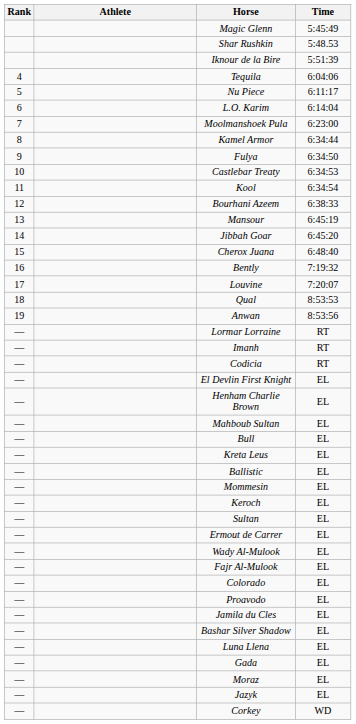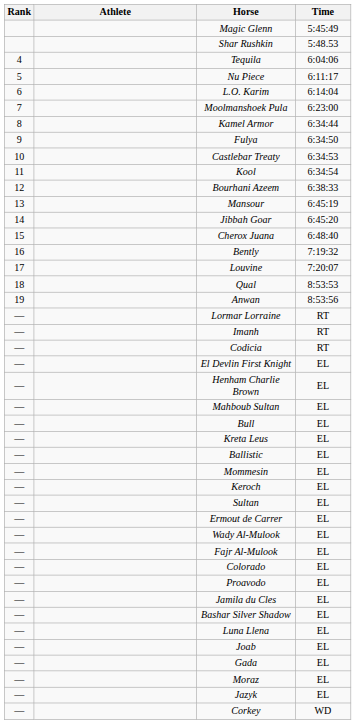 <table class="wikitable" style="text-align:center">
 <tr>
 <th width=40>Rank</th>
 <th width=250>Athlete</th>
 <th width=150>Horse</th>
 <th width=80>Time</th>
 </tr>
 <tr>
 <td></td>
 <td align=left></td>
 <td><em>Magic Glenn</em></td>
 <td>5:45:49</td>
 </tr>
 <tr>
 <td></td>
 <td align=left></td>
 <td><em>Shar Rushkin</em></td>
 <td>5:48.53</td>
-</tr>
-<tr>
-<td></td>
-<td align=left></td>
-<td><em>Iknour de la Bire</em></td>
-<td>5:51:39</td>
 </tr>
 <tr>
 <td>4</td>
 <td align=left></td>
 <td><em>Tequila</em></td>
 <td>6:04:06</td>
 </tr>
 <tr>
 <td>5</td>
 <td align=left></td>
 <td><em>Nu Piece</em></td>
 <td>6:11:17</td>
 </tr>
 <tr>
 <td>6</td>
 <td align=left></td>
 <td><em>L.O. Karim</em></td>
 <td>6:14:04</td>
 </tr>
 <tr>
 <td>7</td>
 <td align=left></td>
 <td><em>Moolmanshoek Pula</em></td>
 <td>6:23:00</td>
 </tr>
 <tr>
 <td>8</td>
 <td align=left></td>
 <td><em>Kamel Armor</em></td>
 <td>6:34:44</td>
 </tr>
 <tr>
 <td>9</td>
 <td align=left></td>
 <td><em>Fulya</em></td>
 <td>6:34:50</td>
 </tr>
 <tr>
 <td>10</td>
 <td align=left></td>
 <td><em>Castlebar Treaty</em></td>
 <td>6:34:53</td>
 </tr>
 <tr>
 <td>11</td>
 <td align=left></td>
 <td><em>Kool</em></td>
 <td>6:34:54</td>
 </tr>
 <tr>
 <td>12</td>
 <td align=left></td>
 <td><em>Bourhani Azeem</em></td>
 <td>6:38:33</td>
 </tr>
 <tr>
 <td>13</td>
 <td align=left></td>
 <td><em>Mansour</em></td>
 <td>6:45:19</td>
 </tr>
 <tr>
 <td>14</td>
 <td align=left></td>
 <td><em>Jibbah Goar</em></td>
 <td>6:45:20</td>
 </tr>
 <tr>
 <td>15</td>
 <td align=left></td>
 <td><em>Cherox Juana</em></td>
 <td>6:48:40</td>
 </tr>
 <tr>
 <td>16</td>
 <td align=left></td>
 <td><em>Bently</em></td>
 <td>7:19:32</td>
 </tr>
 <tr>
 <td>17</td>
 <td align=left></td>
 <td><em>Louvine</em></td>
 <td>7:20:07</td>
 </tr>
 <tr>
 <td>18</td>
 <td align=left></td>
 <td><em>Qual</em></td>
 <td>8:53:53</td>
 </tr>
 <tr>
 <td>19</td>
 <td align=left></td>
 <td><em>Anwan</em></td>
 <td>8:53:56</td>
 </tr>
 <tr>
 <td>—</td>
 <td align=left></td>
 <td><em>Lormar Lorraine</em></td>
 <td>RT</td>
 </tr>
 <tr>
 <td>—</td>
 <td align=left></td>
 <td><em>Imanh</em></td>
 <td>RT</td>
 </tr>
 <tr>
 <td>—</td>
 <td align=left></td>
 <td><em>Codicia</em></td>
 <td>RT</td>
 </tr>
 <tr>
 <td>—</td>
 <td align=left></td>
 <td><em>El Devlin First Knight</em></td>
 <td>EL</td>
 </tr>
 <tr>
 <td>—</td>
 <td align=left></td>
 <td><em>Henham Charlie Brown</em></td>
 <td>EL</td>
 </tr>
 <tr>
 <td>—</td>
 <td align=left></td>
 <td><em>Mahboub Sultan</em></td>
 <td>EL</td>
 </tr>
 <tr>
 <td>—</td>
 <td align=left></td>
 <td><em>Bull</em></td>
 <td>EL</td>
 </tr>
 <tr>
 <td>—</td>
 <td align=left></td>
 <td><em>Kreta Leus</em></td>
 <td>EL</td>
 </tr>
 <tr>
 <td>—</td>
 <td align=left></td>
 <td><em>Ballistic</em></td>
 <td>EL</td>
 </tr>
 <tr>
 <td>—</td>
 <td align=left></td>
 <td><em>Mommesin</em></td>
 <td>EL</td>
 </tr>
 <tr>
 <td>—</td>
 <td align=left></td>
 <td><em>Keroch</em></td>
 <td>EL</td>
 </tr>
 <tr>
 <td>—</td>
 <td align=left></td>
 <td><em>Sultan</em></td>
 <td>EL</td>
 </tr>
 <tr>
 <td>—</td>
 <td align=left></td>
 <td><em>Ermout de Carrer</em></td>
 <td>EL</td>
 </tr>
 <tr>
 <td>—</td>
 <td align=left></td>
 <td><em>Wady Al-Mulook</em></td>
 <td>EL</td>
 </tr>
 <tr>
 <td>—</td>
 <td align=left></td>
 <td><em>Fajr Al-Mulook</em></td>
 <td>EL</td>
 </tr>
 <tr>
 <td>—</td>
 <td align=left></td>
 <td><em>Colorado</em></td>
 <td>EL</td>
 </tr>
 <tr>
 <td>—</td>
 <td align=left></td>
 <td><em>Proavodo</em></td>
 <td>EL</td>
 </tr>
 <tr>
 <td>—</td>
 <td align=left></td>
 <td><em>Jamila du Cles</em></td>
 <td>EL</td>
 </tr>
 <tr>
 <td>—</td>
 <td align=left></td>
 <td><em>Bashar Silver Shadow</em></td>
 <td>EL</td>
 </tr>
 <tr>
 <td>—</td>
 <td align=left></td>
 <td><em>Luna Llena</em></td>
 <td>EL</td>
 </tr>
 <tr>
 <td>—</td>
 <td align=left></td>
+<td><em>Joab</em></td>
+<td>EL</td>
+</tr>
+<tr>
+<td>—</td>
+<td align=left></td>
 <td><em>Gada</em></td>
 <td>EL</td>
 </tr>
 <tr>
 <td>—</td>
 <td align=left></td>
 <td><em>Moraz</em></td>
 <td>EL</td>
 </tr>
 <tr>
 <td>—</td>
 <td align=left></td>
 <td><em>Jazyk</em></td>
 <td>EL</td>
 </tr>
 <tr>
 <td>—</td>
 <td align=left></td>
 <td><em>Corkey</em></td>
 <td>WD</td>
 </tr>
 </table>
